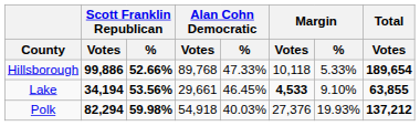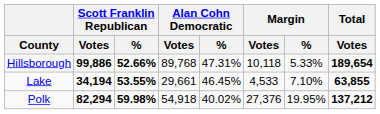 <table class="wikitable sortable" style="text-align:center">
 <tr>
 <th></th>
 <th style="text-align:center;" colspan="2"><a href='#'>Scott Franklin</a><br>Republican</th>
 <th style="text-align:center;" colspan="2"><a href='#'>Alan Cohn</a><br>Democratic</th>
 <th style="text-align:center;" colspan="2">Margin</th>
 <th style="text-align:center;">Total</th>
 </tr>
 <tr>
 <th align=center>County</th>
 <th style="text-align:center;" data-sort-type="number">Votes</th>
 <th style="text-align:center;" data-sort-type="number">%</th>
 <th style="text-align:center;" data-sort-type="number">Votes</th>
 <th style="text-align:center;" data-sort-type="number">%</th>
 <th style="text-align:center;" data-sort-type="number">Votes</th>
 <th style="text-align:center;" data-sort-type="number">%</th>
 <th style="text-align:center;" data-sort-type="number">Votes</th>
 </tr>
 <tr>
 <td align=center><a href='#'>Hillsborough</a></td>
 <td><strong>99,886</strong></td>
 <td><strong>52.66%</strong></td>
 <td>89,768</td>
-<td>47.33%</td>
+<td>47.31%</td>
 <td>10,118</td>
 <td>5.33%</td>
 <td><strong>189,654</strong></td>
 </tr>
 <tr>
 <td align=center><a href='#'>Lake</a></td>
 <td><strong>34,194</strong></td>
-<td><strong>53.56%</strong></td>
+<td><strong>53.55%</strong></td>
 <td>29,661</td>
 <td>46.45%</td>
-<td><strong>4,533</strong></td>
-<td>9.10%</td>
+<td>4,533</td>
+<td>7.10%</td>
 <td><strong>63,855</strong></td>
 </tr>
 <tr>
 <td align=center><a href='#'>Polk</a></td>
 <td><strong>82,294</strong></td>
 <td><strong>59.98%</strong></td>
 <td>54,918</td>
-<td>40.03%</td>
+<td>40.02%</td>
 <td>27,376</td>
-<td>19.93%</td>
+<td>19.95%</td>
 <td><strong>137,212</strong></td>
 </tr>
 </table>
